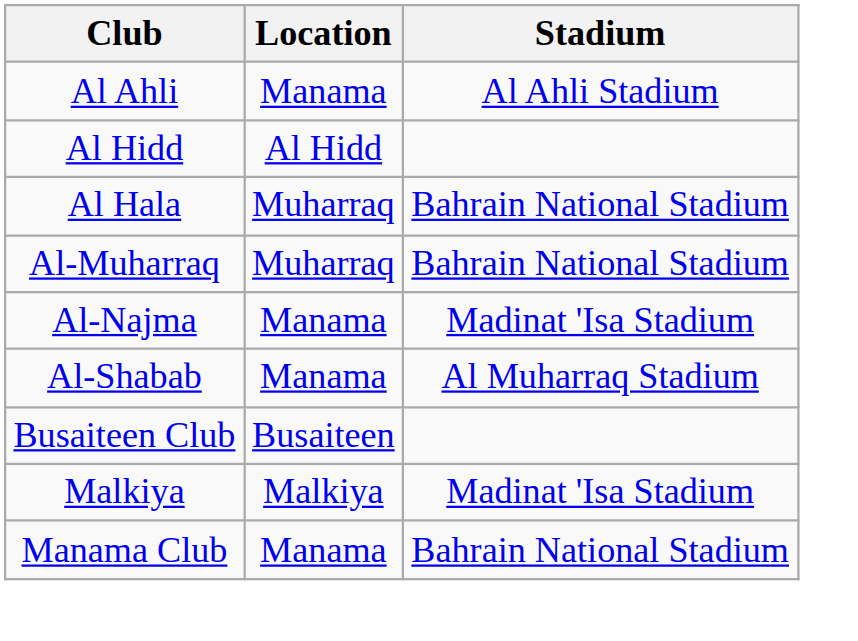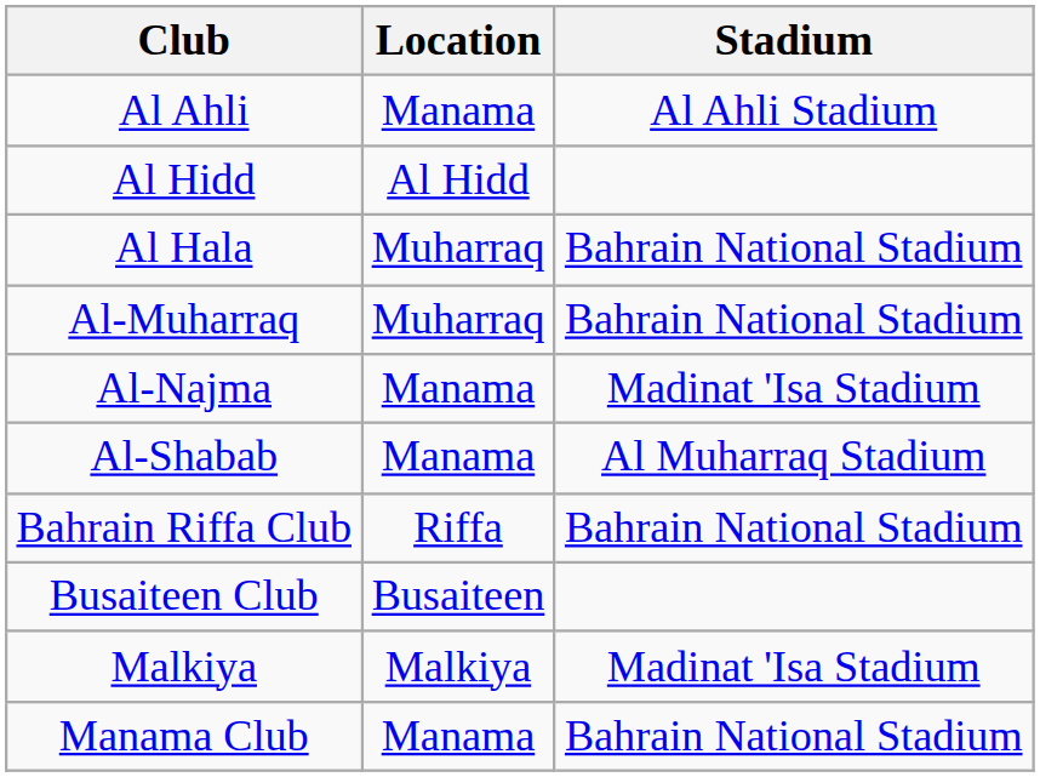 <table class="wikitable sortable" style="text-align: center;">
 <tr>
 <th>Club</th>
 <th>Location</th>
 <th>Stadium</th>
 </tr>
 <tr>
 <td><a href='#'>Al Ahli</a></td>
 <td><a href='#'>Manama</a></td>
 <td><a href='#'>Al Ahli Stadium</a></td>
 </tr>
 <tr>
 <td><a href='#'>Al Hidd</a></td>
 <td><a href='#'>Al Hidd</a></td>
 <td></td>
 </tr>
 <tr>
 <td><a href='#'>Al Hala</a></td>
 <td><a href='#'>Muharraq</a></td>
 <td><a href='#'>Bahrain National Stadium</a></td>
 </tr>
 <tr>
 <td><a href='#'>Al-Muharraq</a></td>
 <td><a href='#'>Muharraq</a></td>
 <td><a href='#'>Bahrain National Stadium</a></td>
 </tr>
 <tr>
 <td><a href='#'>Al-Najma</a></td>
 <td><a href='#'>Manama</a></td>
 <td><a href='#'>Madinat 'Isa Stadium</a></td>
 </tr>
 <tr>
 <td><a href='#'>Al-Shabab</a></td>
 <td><a href='#'>Manama</a></td>
 <td><a href='#'>Al Muharraq Stadium</a></td>
 </tr>
 <tr>
+<td><a href='#'>Bahrain Riffa Club</a></td>
+<td><a href='#'>Riffa</a></td>
+<td><a href='#'>Bahrain National Stadium</a></td>
+</tr>
+<tr>
 <td><a href='#'>Busaiteen Club</a></td>
 <td><a href='#'>Busaiteen</a></td>
 <td></td>
 </tr>
 <tr>
 <td><a href='#'>Malkiya</a></td>
 <td><a href='#'>Malkiya</a></td>
 <td><a href='#'>Madinat 'Isa Stadium</a></td>
 </tr>
 <tr>
 <td><a href='#'>Manama Club</a></td>
 <td><a href='#'>Manama</a></td>
 <td><a href='#'>Bahrain National Stadium</a></td>
 </tr>
 </table>
